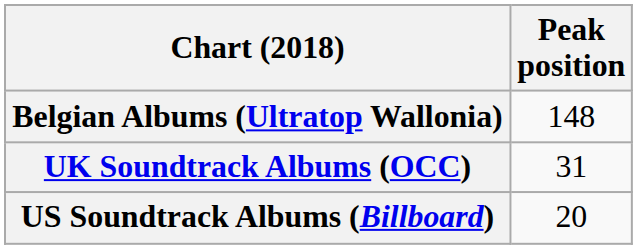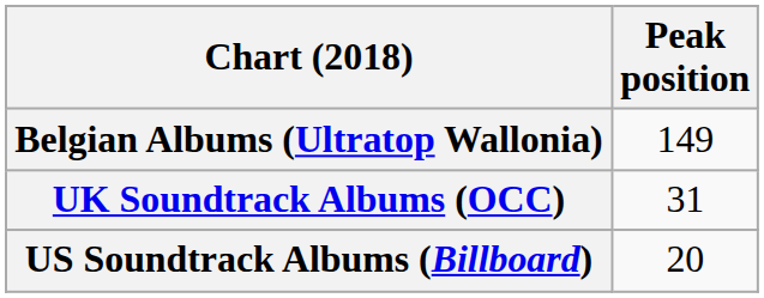 <table class="wikitable plainrowheaders" style="text-align:center">
 <tr>
 <th scope="col">Chart (2018)</th>
 <th scope="col">Peak<br>position</th>
 </tr>
 <tr>
 <th scope="row">Belgian Albums (<a href='#'>Ultratop</a> Wallonia)</th>
-<td>148</td>
+<td>149</td>
 </tr>
 <tr>
 <th scope="row"><a href='#'>UK Soundtrack Albums</a> (<a href='#'>OCC</a>)</th>
 <td>31</td>
 </tr>
 <tr>
 <th scope="row">US Soundtrack Albums (<a href='#'><em>Billboard</em></a>)</th>
 <td>20</td>
 </tr>
 </table>
